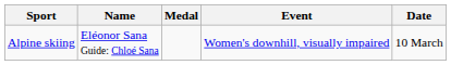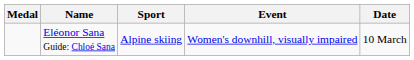 <table class="wikitable sortable" style="font-size:95%">
 <tr>
+<th>Medal</th>
+<th>Name</th>
 <th>Sport</th>
-<th>Name</th>
-<th>Medal</th>
 <th>Event</th>
 <th>Date</th>
 </tr>
 <tr>
+<td></td>
+<td><a href='#'>Eléonor Sana</a><br><small>Guide: <a href='#'>Chloé Sana</a></small></td>
 <td><a href='#'>Alpine skiing</a></td>
-<td><a href='#'>Eléonor Sana</a><br><small>Guide: <a href='#'>Chloé Sana</a></small></td>
-<td></td>
 <td><a href='#'>Women's downhill, visually impaired</a></td>
 <td>10 March</td>
 </tr>
 </table>
